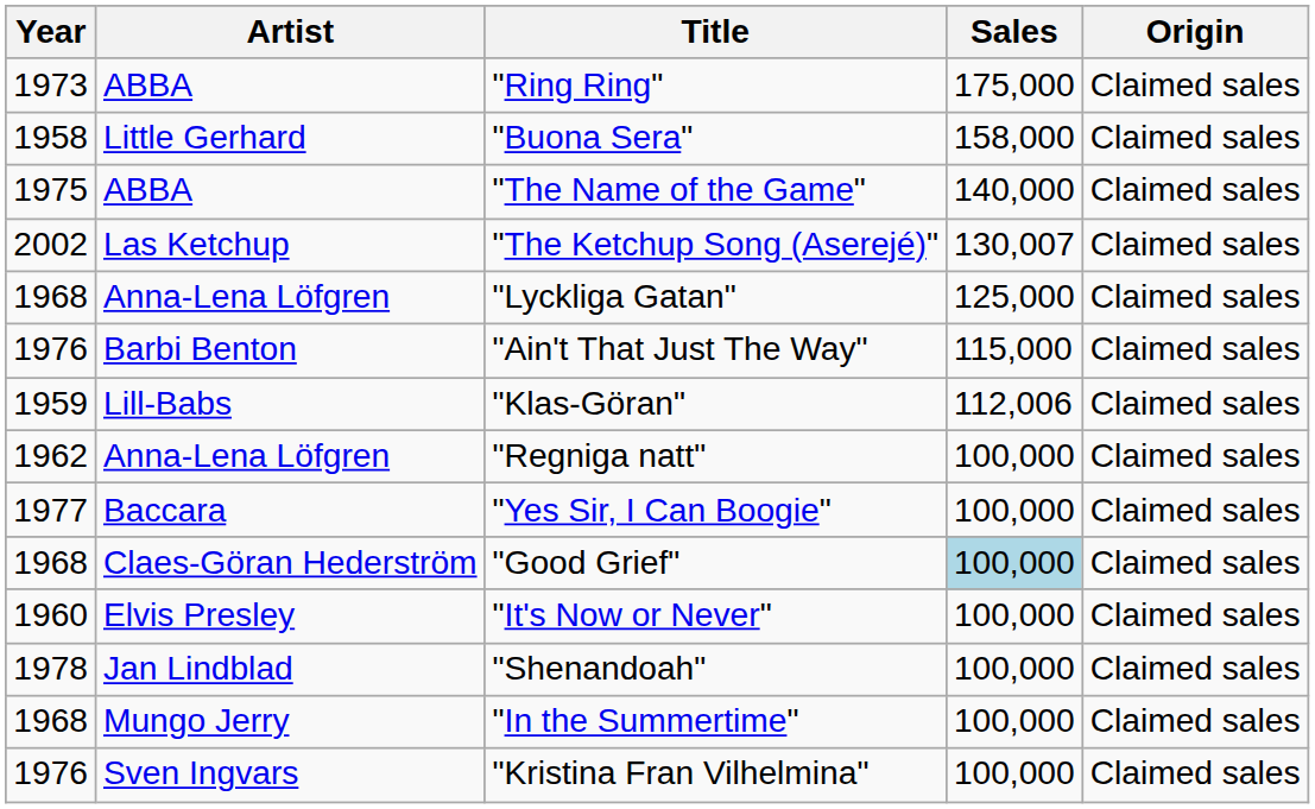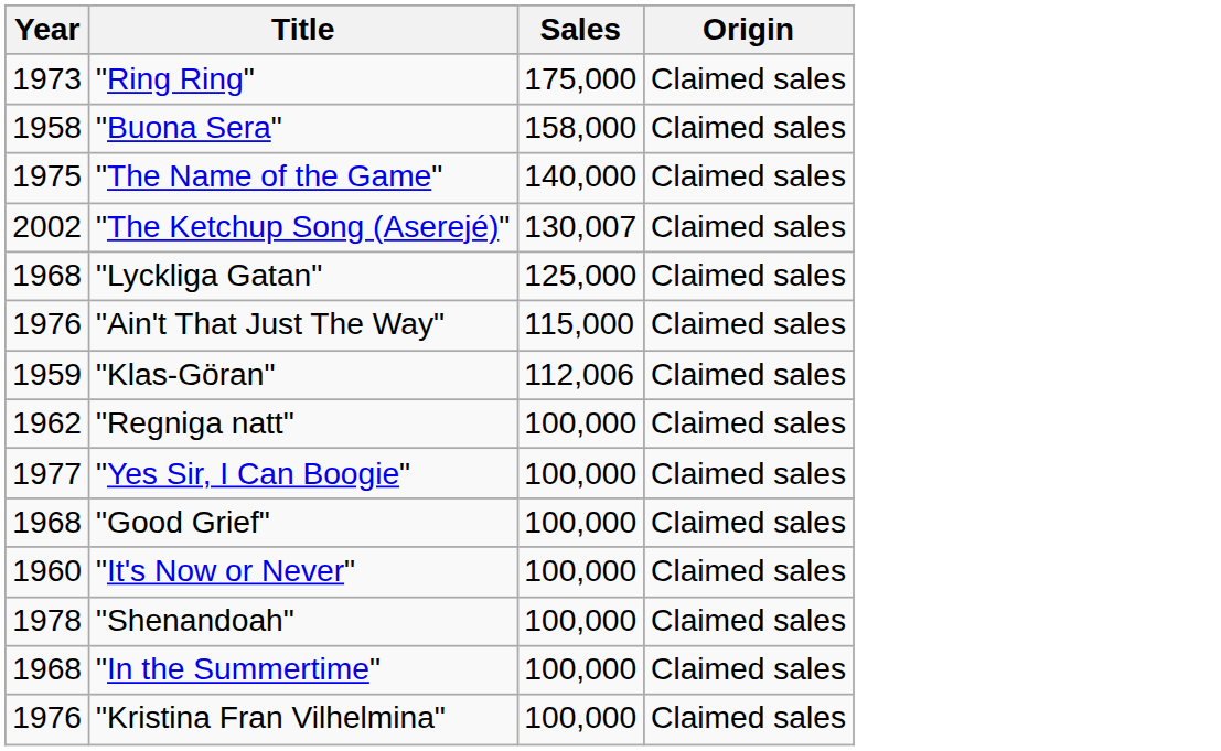 <table class="wikitable">
 <tr>
 <th>Year</th>
-<th>Artist</th>
 <th>Title</th>
 <th>Sales</th>
 <th>Origin</th>
 </tr>
 <tr>
 <td>1973</td>
-<td><a href='#'>ABBA</a></td>
 <td>"<a href='#'>Ring Ring</a>"</td>
 <td>175,000</td>
 <td>Claimed sales</td>
 </tr>
 <tr>
 <td>1958</td>
-<td><a href='#'>Little Gerhard</a></td>
 <td>"<a href='#'>Buona Sera</a>"</td>
 <td>158,000</td>
 <td>Claimed sales</td>
 </tr>
 <tr>
 <td>1975</td>
-<td><a href='#'>ABBA</a></td>
 <td>"<a href='#'>The Name of the Game</a>"</td>
 <td>140,000</td>
 <td>Claimed sales</td>
 </tr>
 <tr>
 <td>2002</td>
-<td><a href='#'>Las Ketchup</a></td>
 <td>"<a href='#'>The Ketchup Song (Aserejé)</a>"</td>
 <td>130,007</td>
 <td>Claimed sales</td>
 </tr>
 <tr>
 <td>1968</td>
-<td><a href='#'>Anna-Lena Löfgren</a></td>
 <td>"Lyckliga  Gatan"</td>
 <td>125,000</td>
 <td>Claimed sales</td>
 </tr>
 <tr>
 <td>1976</td>
-<td><a href='#'>Barbi Benton</a></td>
 <td>"Ain't That Just The Way"</td>
 <td>115,000</td>
 <td>Claimed sales</td>
 </tr>
 <tr>
 <td>1959</td>
-<td><a href='#'>Lill-Babs</a></td>
 <td>"Klas-Göran"</td>
 <td>112,006</td>
 <td>Claimed sales</td>
 </tr>
 <tr>
 <td>1962</td>
-<td><a href='#'>Anna-Lena Löfgren</a></td>
 <td>"Regniga natt"</td>
 <td>100,000</td>
 <td>Claimed sales</td>
 </tr>
 <tr>
 <td>1977</td>
-<td><a href='#'>Baccara</a></td>
 <td>"<a href='#'>Yes Sir, I Can Boogie</a>"</td>
 <td>100,000</td>
 <td>Claimed sales</td>
 </tr>
 <tr>
 <td>1968</td>
-<td><a href='#'>Claes-Göran Hederström</a></td>
 <td>"Good Grief"</td>
-<td style="background: lightblue;">100,000</td>
+<td>100,000</td>
 <td>Claimed sales</td>
 </tr>
 <tr>
 <td>1960</td>
-<td><a href='#'>Elvis Presley</a></td>
 <td>"<a href='#'>It's Now or Never</a>"</td>
 <td>100,000</td>
 <td>Claimed sales</td>
 </tr>
 <tr>
 <td>1978</td>
-<td><a href='#'>Jan Lindblad</a></td>
 <td>"Shenandoah"</td>
 <td>100,000</td>
 <td>Claimed sales</td>
 </tr>
 <tr>
 <td>1968</td>
-<td><a href='#'>Mungo Jerry</a></td>
 <td>"<a href='#'>In the Summertime</a>"</td>
 <td>100,000</td>
 <td>Claimed sales</td>
 </tr>
 <tr>
 <td>1976</td>
-<td><a href='#'>Sven Ingvars</a></td>
 <td>"Kristina Fran  Vilhelmina"</td>
 <td>100,000</td>
 <td>Claimed sales</td>
 </tr>
 </table>
